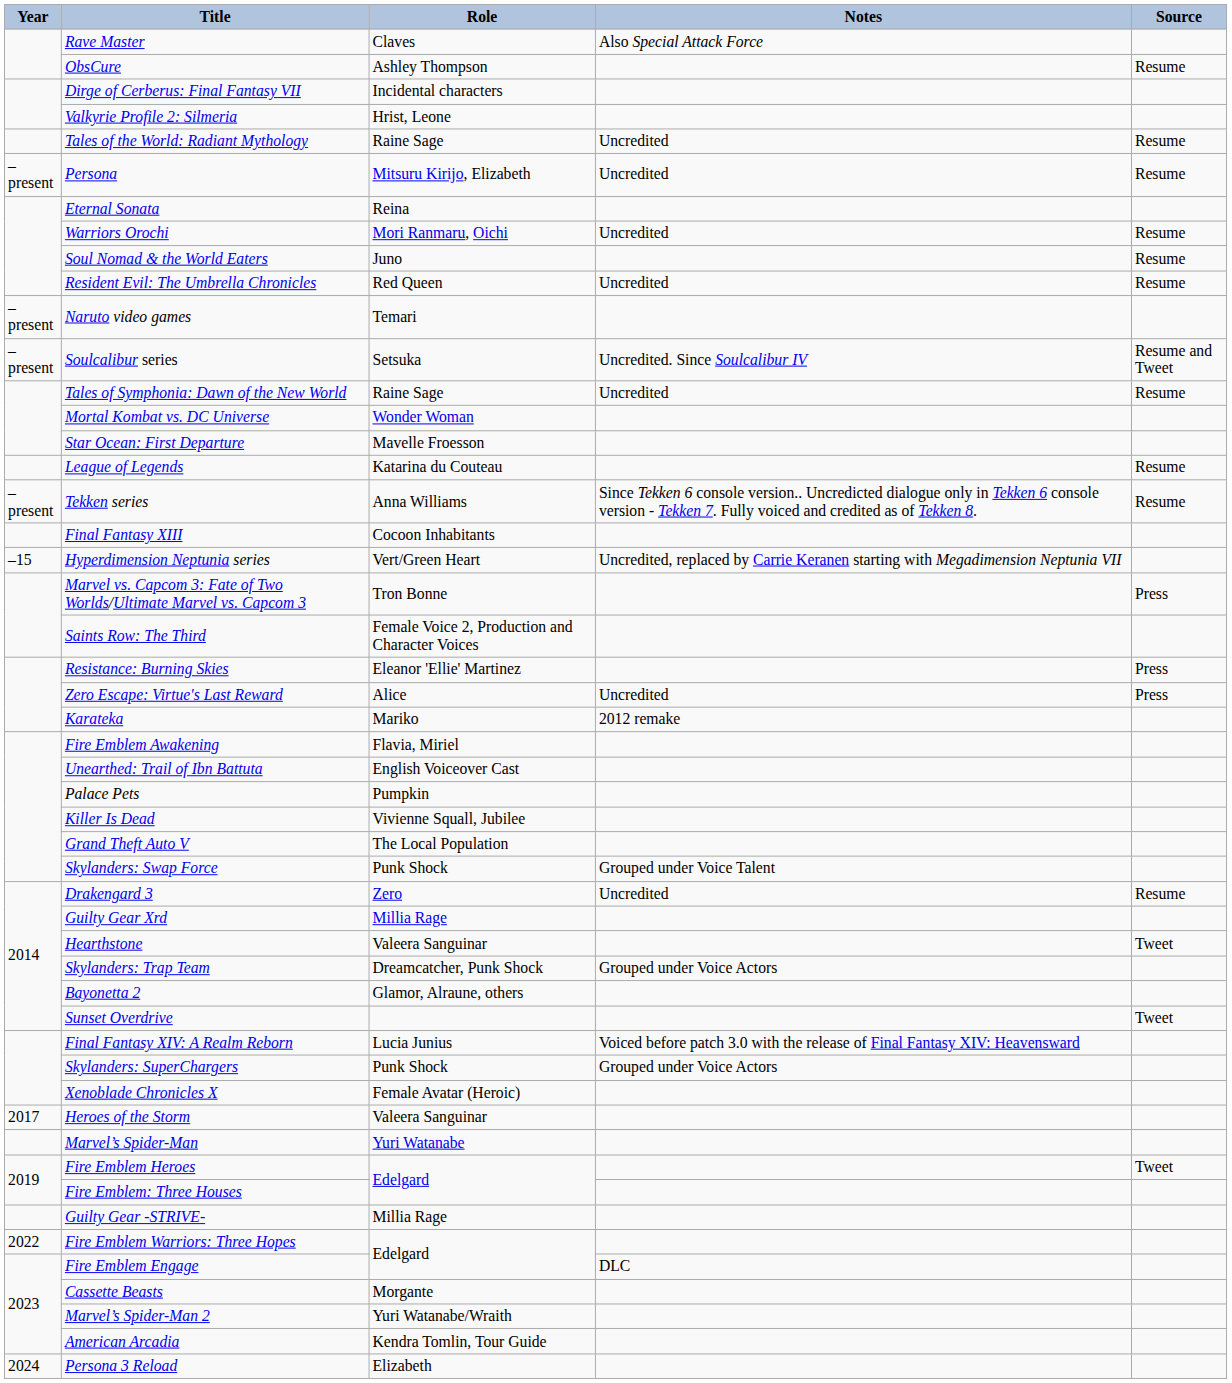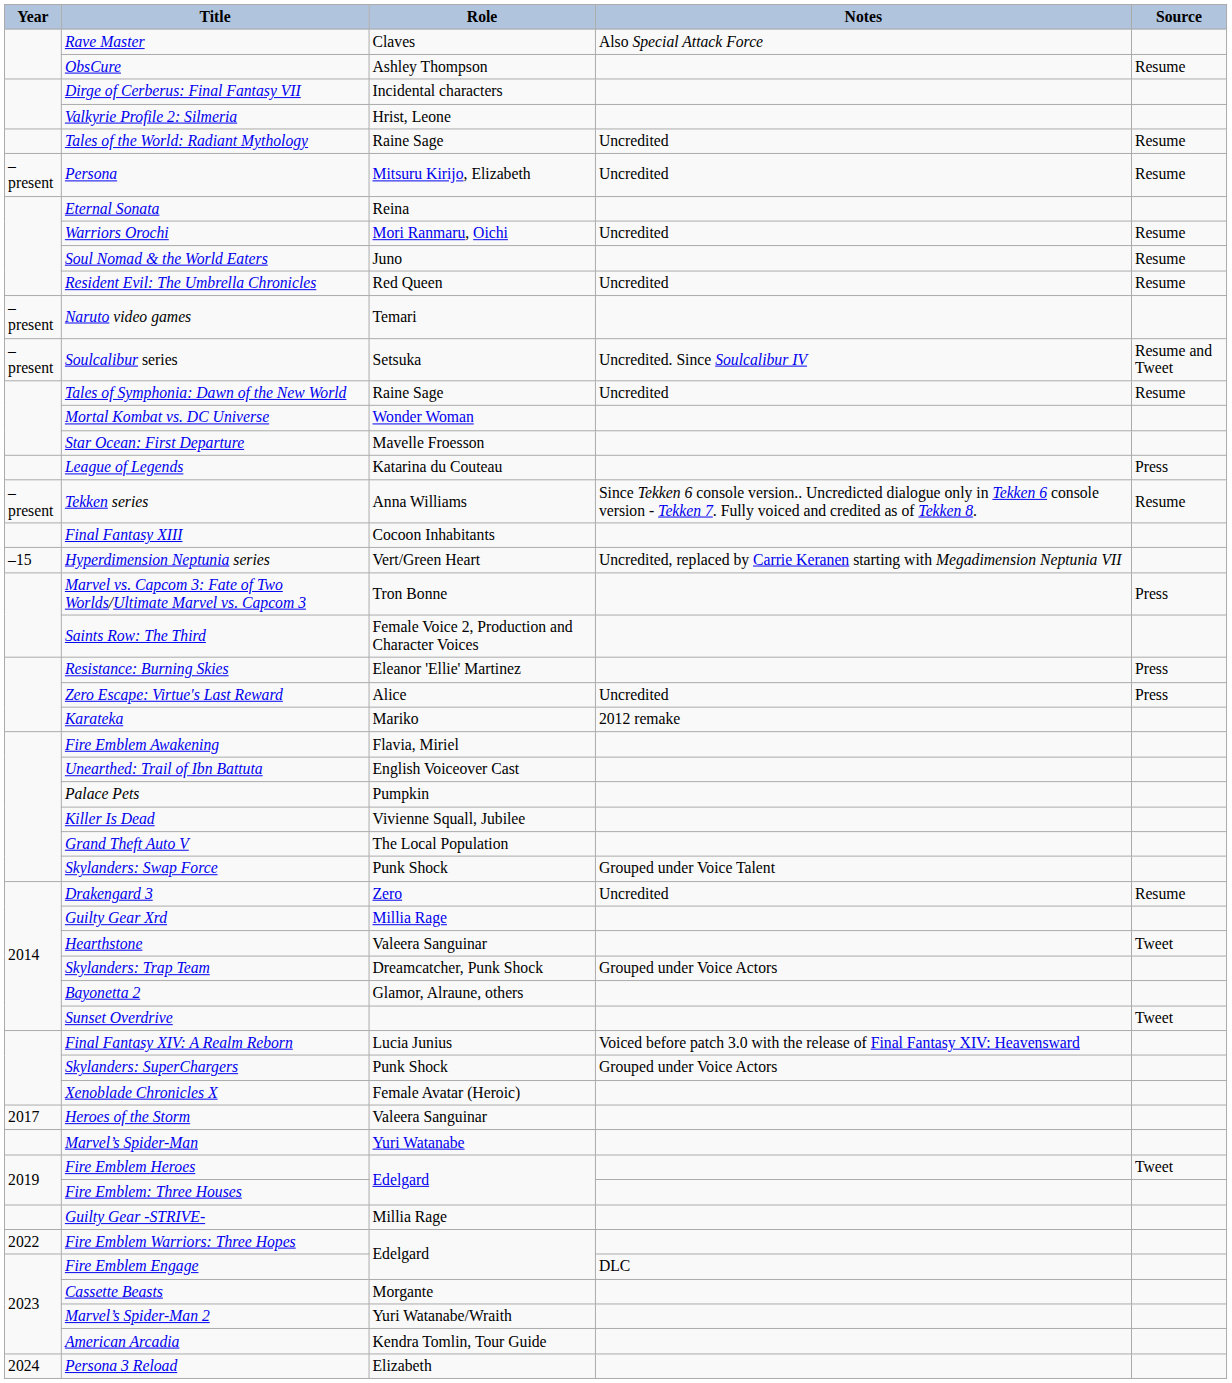 <table class="wikitable sortable plainrowheaders">
 <tr>
 <th style="background:#b0c4de;">Year</th>
 <th style="background:#b0c4de;">Title</th>
 <th style="background:#b0c4de;">Role</th>
 <th style="background:#b0c4de;" class="unsortable">Notes</th>
 <th style="background:#b0c4de;" class="unsortable">Source</th>
 </tr>
 <tr>
 <td rowspan="2"></td>
 <td><a href='#'><em>Rave Master</em></a></td>
 <td>Claves</td>
 <td>Also <em>Special Attack Force</em></td>
 <td></td>
 </tr>
 <tr>
 <td><a href='#'><em>ObsCure</em></a></td>
 <td>Ashley Thompson</td>
 <td></td>
 <td>Resume</td>
 </tr>
 <tr>
 <td rowspan="2"></td>
 <td><em><a href='#'>Dirge of Cerberus: Final Fantasy VII</a></em></td>
 <td>Incidental characters</td>
 <td></td>
 <td></td>
 </tr>
 <tr>
 <td><em><a href='#'>Valkyrie Profile 2: Silmeria</a></em></td>
 <td>Hrist, Leone</td>
 <td></td>
 <td></td>
 </tr>
 <tr>
 <td></td>
 <td><em><a href='#'>Tales of the World: Radiant Mythology</a></em></td>
 <td>Raine Sage</td>
 <td>Uncredited</td>
 <td>Resume</td>
 </tr>
 <tr>
 <td>–present</td>
 <td><a href='#'><em>Persona</em></a></td>
 <td><a href='#'>Mitsuru Kirijo</a>, Elizabeth</td>
 <td>Uncredited</td>
 <td>Resume</td>
 </tr>
 <tr>
 <td rowspan="4"></td>
 <td><em><a href='#'>Eternal Sonata</a></em></td>
 <td>Reina</td>
 <td></td>
 <td></td>
 </tr>
 <tr>
 <td><em><a href='#'>Warriors Orochi</a></em></td>
 <td><a href='#'>Mori Ranmaru</a>, <a href='#'>Oichi</a></td>
 <td>Uncredited</td>
 <td>Resume</td>
 </tr>
 <tr>
 <td><em><a href='#'>Soul Nomad & the World Eaters</a></em></td>
 <td>Juno</td>
 <td></td>
 <td>Resume</td>
 </tr>
 <tr>
 <td><em><a href='#'>Resident Evil: The Umbrella Chronicles</a></em></td>
 <td>Red Queen</td>
 <td>Uncredited</td>
 <td>Resume</td>
 </tr>
 <tr>
 <td>–present</td>
 <td><em><a href='#'>Naruto</a> video games</em></td>
 <td>Temari</td>
 <td></td>
 <td></td>
 </tr>
 <tr>
 <td>–present</td>
 <td><em><a href='#'>Soulcalibur</a></em> series</td>
 <td>Setsuka</td>
 <td>Uncredited. Since <em><a href='#'>Soulcalibur IV</a></em></td>
 <td>Resume and Tweet</td>
 </tr>
 <tr>
 <td rowspan="3"></td>
 <td><em><a href='#'>Tales of Symphonia: Dawn of the New World</a></em></td>
 <td>Raine Sage</td>
 <td>Uncredited</td>
 <td>Resume</td>
 </tr>
 <tr>
 <td><em><a href='#'>Mortal Kombat vs. DC Universe</a></em></td>
 <td><a href='#'>Wonder Woman</a></td>
 <td></td>
 <td></td>
 </tr>
 <tr>
 <td><em><a href='#'>Star Ocean: First Departure</a></em></td>
 <td>Mavelle Froesson</td>
 <td></td>
 <td></td>
 </tr>
 <tr>
 <td></td>
 <td><em><a href='#'>League of Legends</a></em></td>
 <td>Katarina du Couteau</td>
 <td></td>
-<td>Resume</td>
+<td>Press</td>
 </tr>
 <tr>
 <td>–present</td>
 <td><em><a href='#'>Tekken</a> series</em></td>
 <td>Anna Williams</td>
 <td>Since <em>Tekken 6</em> console version.. Uncredicted dialogue only in <em><a href='#'>Tekken 6</a></em> console version - <em><a href='#'>Tekken 7</a></em>. Fully voiced and credited as of <em><a href='#'>Tekken 8</a></em>.</td>
 <td>Resume</td>
 </tr>
 <tr>
 <td></td>
 <td><em><a href='#'>Final Fantasy XIII</a></em></td>
 <td>Cocoon Inhabitants</td>
 <td></td>
 <td></td>
 </tr>
 <tr>
 <td>–15</td>
 <td><em><a href='#'>Hyperdimension Neptunia</a> series </em></td>
 <td>Vert/Green Heart</td>
 <td>Uncredited, replaced by <a href='#'>Carrie Keranen</a> starting with <em>Megadimension Neptunia VII</em></td>
 <td></td>
 </tr>
 <tr>
 <td rowspan="2"></td>
 <td><em><a href='#'>Marvel vs. Capcom 3: Fate of Two Worlds</a>/<a href='#'>Ultimate Marvel vs. Capcom 3</a></em></td>
 <td>Tron Bonne</td>
 <td></td>
 <td>Press</td>
 </tr>
 <tr>
 <td><em><a href='#'>Saints Row: The Third</a></em></td>
 <td>Female Voice 2, Production and Character Voices</td>
 <td></td>
 <td></td>
 </tr>
 <tr>
 <td rowspan="3"></td>
 <td><em><a href='#'>Resistance: Burning Skies</a></em></td>
 <td>Eleanor 'Ellie' Martinez</td>
 <td></td>
 <td>Press</td>
 </tr>
 <tr>
 <td><em><a href='#'>Zero Escape: Virtue's Last Reward</a></em></td>
 <td>Alice</td>
 <td>Uncredited</td>
 <td>Press</td>
 </tr>
 <tr>
 <td><a href='#'><em>Karateka</em></a></td>
 <td>Mariko</td>
 <td>2012 remake</td>
 <td></td>
 </tr>
 <tr>
 <td rowspan="6"></td>
 <td><em><a href='#'>Fire Emblem Awakening</a></em></td>
 <td>Flavia, Miriel</td>
 <td></td>
 <td></td>
 </tr>
 <tr>
 <td><em><a href='#'>Unearthed: Trail of Ibn Battuta</a></em></td>
 <td>English Voiceover Cast</td>
 <td></td>
 <td></td>
 </tr>
 <tr>
 <td><em>Palace Pets</em></td>
 <td>Pumpkin</td>
 <td></td>
 <td></td>
 </tr>
 <tr>
 <td><em><a href='#'>Killer Is Dead</a></em></td>
 <td>Vivienne Squall, Jubilee</td>
 <td></td>
 <td></td>
 </tr>
 <tr>
 <td><em><a href='#'>Grand Theft Auto V</a></em></td>
 <td>The Local Population</td>
 <td></td>
 <td></td>
 </tr>
 <tr>
 <td><em><a href='#'>Skylanders: Swap Force</a></em></td>
 <td>Punk Shock</td>
 <td>Grouped under Voice Talent</td>
 <td></td>
 </tr>
 <tr>
 <td rowspan="6">2014</td>
 <td><em><a href='#'>Drakengard 3</a></em></td>
 <td><a href='#'>Zero</a></td>
 <td>Uncredited</td>
 <td>Resume</td>
 </tr>
 <tr>
 <td><em><a href='#'>Guilty Gear Xrd</a></em></td>
 <td><a href='#'>Millia Rage</a></td>
 <td></td>
 <td></td>
 </tr>
 <tr>
 <td><em><a href='#'>Hearthstone</a> </em></td>
 <td>Valeera Sanguinar</td>
 <td></td>
 <td>Tweet</td>
 </tr>
 <tr>
 <td><em><a href='#'>Skylanders: Trap Team</a></em></td>
 <td>Dreamcatcher, Punk Shock</td>
 <td>Grouped under Voice Actors</td>
 <td></td>
 </tr>
 <tr>
 <td><em><a href='#'>Bayonetta 2</a></em></td>
 <td>Glamor, Alraune, others</td>
 <td></td>
 <td></td>
 </tr>
 <tr>
 <td><em><a href='#'>Sunset Overdrive</a></em></td>
 <td></td>
 <td></td>
 <td>Tweet</td>
 </tr>
 <tr>
 <td rowspan="3"></td>
 <td><em><a href='#'>Final Fantasy XIV: A Realm Reborn</a></em></td>
 <td>Lucia Junius</td>
 <td>Voiced before patch 3.0 with the release of <a href='#'>Final Fantasy XIV: Heavensward</a></td>
 <td></td>
 </tr>
 <tr>
 <td><em><a href='#'>Skylanders: SuperChargers</a></em></td>
 <td>Punk Shock</td>
 <td>Grouped under Voice Actors</td>
 <td></td>
 </tr>
 <tr>
 <td><em><a href='#'>Xenoblade Chronicles X</a></em></td>
 <td>Female Avatar (Heroic)</td>
 <td></td>
 <td></td>
 </tr>
 <tr>
 <td>2017</td>
 <td><em><a href='#'>Heroes of the Storm</a></em></td>
 <td>Valeera Sanguinar</td>
 <td></td>
 <td></td>
 </tr>
 <tr>
 <td></td>
 <td><a href='#'><em>Marvel’s Spider-Man</em></a></td>
 <td><a href='#'>Yuri Watanabe</a></td>
 <td></td>
 <td></td>
 </tr>
 <tr>
 <td rowspan="2">2019</td>
 <td><em><a href='#'>Fire Emblem Heroes</a></em></td>
 <td rowspan="2"><a href='#'>Edelgard</a></td>
 <td></td>
 <td>Tweet</td>
 </tr>
 <tr>
 <td><em><a href='#'>Fire Emblem: Three Houses</a></em></td>
 <td></td>
 <td></td>
 </tr>
 <tr>
 <td></td>
 <td><em><a href='#'>Guilty Gear -STRIVE-</a></em></td>
 <td>Millia Rage</td>
 <td></td>
 <td></td>
 </tr>
 <tr>
 <td>2022</td>
 <td><em><a href='#'>Fire Emblem Warriors: Three Hopes</a></em></td>
 <td rowspan="2">Edelgard</td>
 <td></td>
 <td></td>
 </tr>
 <tr>
 <td rowspan="4">2023</td>
 <td><em><a href='#'>Fire Emblem Engage</a></em></td>
 <td>DLC</td>
 <td></td>
 </tr>
 <tr>
 <td><em><a href='#'>Cassette Beasts</a></em></td>
 <td>Morgante</td>
 <td></td>
 <td></td>
 </tr>
 <tr>
 <td><em><a href='#'>Marvel’s Spider-Man 2</a></em></td>
 <td>Yuri Watanabe/Wraith</td>
 <td></td>
 <td></td>
 </tr>
 <tr>
 <td><em><a href='#'>American Arcadia</a></em></td>
 <td>Kendra Tomlin, Tour Guide</td>
 <td></td>
 <td></td>
 </tr>
 <tr>
 <td>2024</td>
 <td><em><a href='#'>Persona 3 Reload</a></em></td>
 <td>Elizabeth</td>
 <td></td>
 <td></td>
 </tr>
 </table>
